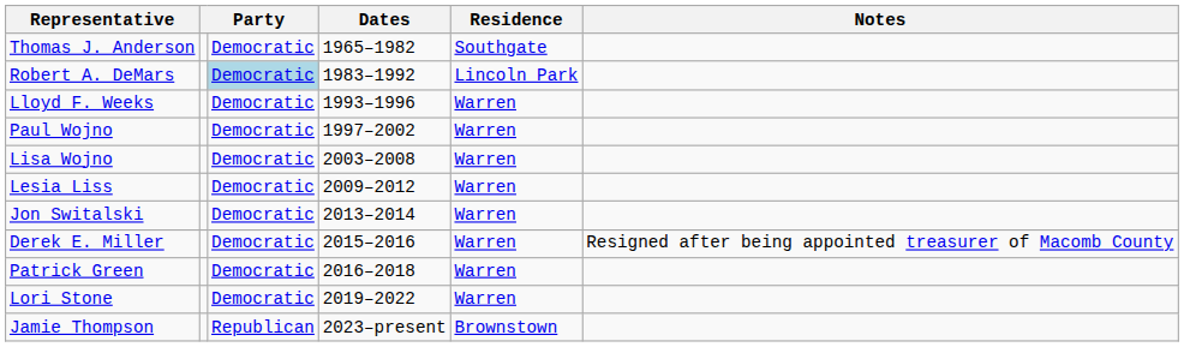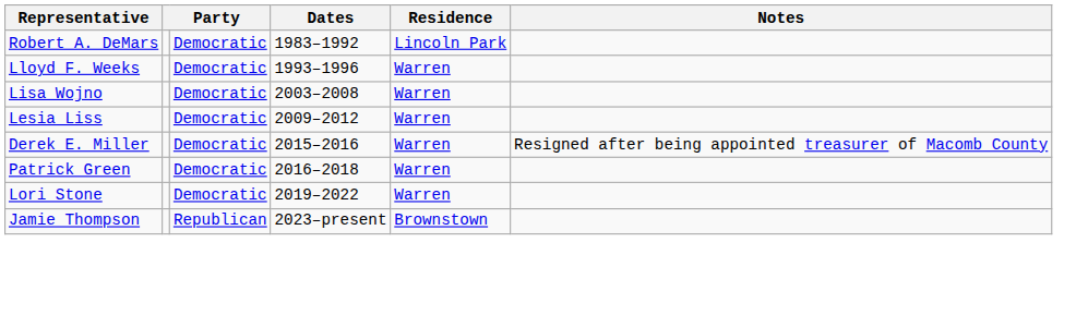 <table class=wikitable>
 <tr valign=bottom>
 <th>Representative</th>
 <th colspan="2">Party</th>
 <th>Dates</th>
 <th>Residence</th>
 <th>Notes</th>
 </tr>
 <tr>
-<td><a href='#'>Thomas J. Anderson</a></td>
+<td><a href='#'>Robert A. DeMars</a></td>
 <td bgcolor=></td>
 <td><a href='#'>Democratic</a></td>
-<td>1965–1982</td>
-<td><a href='#'>Southgate</a></td>
-<td></td>
-</tr>
-<tr>
-<td><a href='#'>Robert A. DeMars</a></td>
-<td bgcolor=></td>
-<td style="background: lightblue;"><a href='#'>Democratic</a></td>
 <td>1983–1992</td>
 <td><a href='#'>Lincoln Park</a></td>
 <td></td>
 </tr>
 <tr>
 <td><a href='#'>Lloyd F. Weeks</a></td>
 <td bgcolor=></td>
 <td><a href='#'>Democratic</a></td>
 <td>1993–1996</td>
-<td><a href='#'>Warren</a></td>
-<td></td>
-</tr>
-<tr>
-<td><a href='#'>Paul Wojno</a></td>
-<td bgcolor=></td>
-<td><a href='#'>Democratic</a></td>
-<td>1997–2002</td>
 <td><a href='#'>Warren</a></td>
 <td></td>
 </tr>
 <tr>
 <td><a href='#'>Lisa Wojno</a></td>
 <td bgcolor=></td>
 <td><a href='#'>Democratic</a></td>
 <td>2003–2008</td>
 <td><a href='#'>Warren</a></td>
 <td></td>
 </tr>
 <tr>
 <td><a href='#'>Lesia Liss</a></td>
 <td bgcolor=></td>
 <td><a href='#'>Democratic</a></td>
 <td>2009–2012</td>
-<td><a href='#'>Warren</a></td>
-<td></td>
-</tr>
-<tr>
-<td><a href='#'>Jon Switalski</a></td>
-<td bgcolor=></td>
-<td><a href='#'>Democratic</a></td>
-<td>2013–2014</td>
 <td><a href='#'>Warren</a></td>
 <td></td>
 </tr>
 <tr>
 <td><a href='#'>Derek E. Miller</a></td>
 <td bgcolor=></td>
 <td><a href='#'>Democratic</a></td>
 <td>2015–2016</td>
 <td><a href='#'>Warren</a></td>
 <td>Resigned after being appointed <a href='#'>treasurer</a> of <a href='#'>Macomb County</a></td>
 </tr>
 <tr>
 <td><a href='#'>Patrick Green</a></td>
 <td bgcolor=></td>
 <td><a href='#'>Democratic</a></td>
 <td>2016–2018</td>
 <td><a href='#'>Warren</a></td>
 <td></td>
 </tr>
 <tr>
 <td><a href='#'>Lori Stone</a></td>
 <td bgcolor=></td>
 <td><a href='#'>Democratic</a></td>
 <td>2019–2022</td>
 <td><a href='#'>Warren</a></td>
 <td></td>
 </tr>
 <tr>
 <td><a href='#'>Jamie Thompson</a></td>
 <td bgcolor=></td>
 <td><a href='#'>Republican</a></td>
 <td>2023–present</td>
 <td><a href='#'>Brownstown</a></td>
 <td></td>
 </tr>
 </table>
